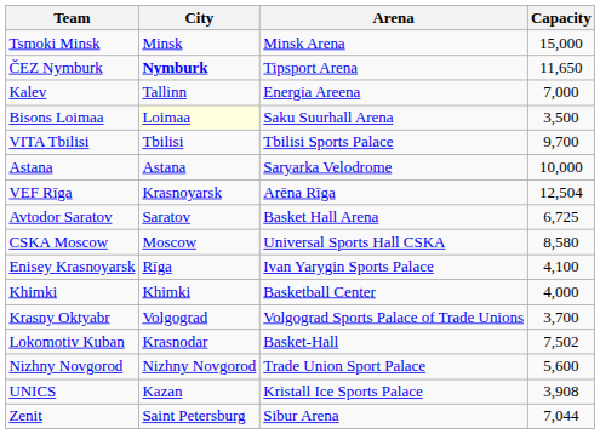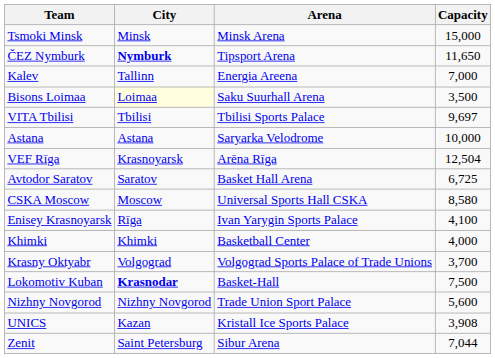 <table class="wikitable sortable">
 <tr>
 <th>Team</th>
 <th>City</th>
 <th>Arena</th>
 <th>Capacity</th>
 </tr>
 <tr>
 <td> <a href='#'>Tsmoki Minsk</a></td>
 <td><a href='#'>Minsk</a></td>
 <td><a href='#'>Minsk Arena</a></td>
 <td align=center>15,000</td>
 </tr>
 <tr>
 <td> <a href='#'>ČEZ Nymburk</a></td>
 <td><strong><a href='#'>Nymburk</a></strong></td>
 <td><a href='#'>Tipsport Arena</a></td>
 <td align=center>11,650</td>
 </tr>
 <tr>
 <td> <a href='#'>Kalev</a></td>
 <td><a href='#'>Tallinn</a></td>
 <td><a href='#'>Energia Areena</a></td>
 <td align=center>7,000</td>
 </tr>
 <tr>
 <td> <a href='#'>Bisons Loimaa</a></td>
 <td style="background: lightyellow;"><a href='#'>Loimaa</a></td>
 <td><a href='#'>Saku Suurhall Arena</a></td>
 <td align=center>3,500</td>
 </tr>
 <tr>
 <td> <a href='#'>VITA Tbilisi</a> </td>
 <td><a href='#'>Tbilisi</a></td>
 <td><a href='#'>Tbilisi Sports Palace</a></td>
-<td align=center>9,700</td>
+<td align=center>9,697</td>
 </tr>
 <tr>
 <td> <a href='#'>Astana</a></td>
 <td><a href='#'>Astana</a></td>
 <td><a href='#'>Saryarka Velodrome</a></td>
 <td align=center>10,000</td>
 </tr>
 <tr>
 <td> <a href='#'>VEF Rīga</a></td>
 <td><a href='#'>Krasnoyarsk</a></td>
 <td><a href='#'>Arēna Rīga</a></td>
 <td align=center>12,504</td>
 </tr>
 <tr>
 <td> <a href='#'>Avtodor Saratov</a></td>
 <td><a href='#'>Saratov</a></td>
 <td><a href='#'>Basket Hall Arena</a></td>
 <td align=center>6,725</td>
 </tr>
 <tr>
 <td> <a href='#'>CSKA Moscow</a> </td>
 <td><a href='#'>Moscow</a></td>
 <td><a href='#'>Universal Sports Hall CSKA</a></td>
 <td align=center>8,580</td>
 </tr>
 <tr>
 <td> <a href='#'>Enisey Krasnoyarsk</a></td>
 <td><a href='#'>Rīga</a></td>
 <td><a href='#'>Ivan Yarygin Sports Palace</a></td>
 <td align=center>4,100</td>
 </tr>
 <tr>
 <td> <a href='#'>Khimki</a></td>
 <td><a href='#'>Khimki</a></td>
 <td><a href='#'>Basketball Center</a></td>
 <td align=center>4,000</td>
 </tr>
 <tr>
 <td> <a href='#'>Krasny Oktyabr</a></td>
 <td><a href='#'>Volgograd</a></td>
 <td><a href='#'>Volgograd Sports Palace of Trade Unions</a></td>
 <td align=center>3,700</td>
 </tr>
 <tr>
 <td> <a href='#'>Lokomotiv Kuban</a></td>
-<td><a href='#'>Krasnodar</a></td>
+<td><strong><a href='#'>Krasnodar</a></strong></td>
 <td><a href='#'>Basket-Hall</a></td>
-<td align=center>7,502</td>
+<td align=center>7,500</td>
 </tr>
 <tr>
 <td> <a href='#'>Nizhny Novgorod</a></td>
 <td><a href='#'>Nizhny Novgorod</a></td>
 <td><a href='#'>Trade Union Sport Palace</a></td>
 <td align=center>5,600</td>
 </tr>
 <tr>
 <td> <a href='#'>UNICS</a></td>
 <td><a href='#'>Kazan</a></td>
 <td><a href='#'>Kristall Ice Sports Palace</a></td>
 <td align=center>3,908</td>
 </tr>
 <tr>
 <td> <a href='#'>Zenit</a></td>
 <td><a href='#'>Saint Petersburg</a></td>
 <td><a href='#'>Sibur Arena</a></td>
 <td align=center>7,044</td>
 </tr>
 </table>
